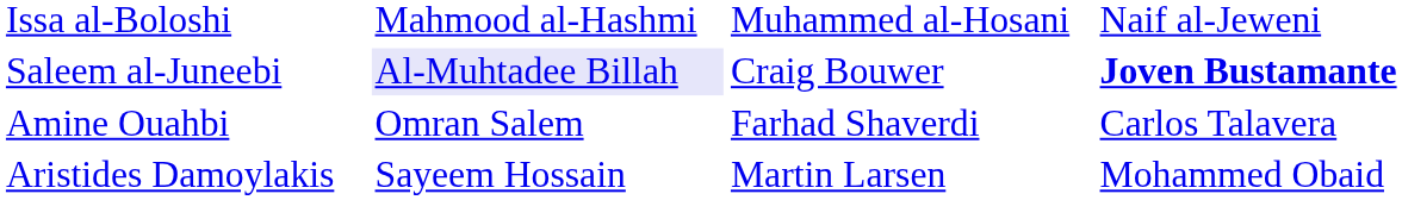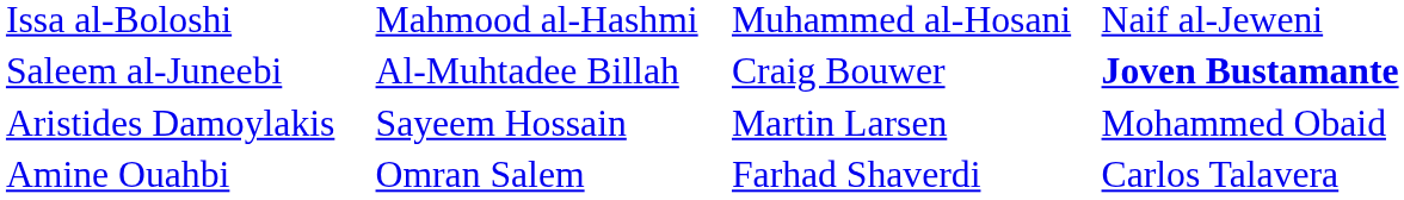 <table>
 <tr>
 <td style="width:14em"> <a href='#'>Issa al-Boloshi</a></td>
 <td style="width:14em"> <a href='#'>Mahmood al-Hashmi</a></td>
 <td style="width:14em"> <a href='#'>Muhammed al-Hosani</a></td>
 <td style="width:14em"> <a href='#'>Naif al-Jeweni</a></td>
 </tr>
 <tr>
 <td> <a href='#'>Saleem al-Juneebi</a></td>
-<td style="background: lavender;"> <a href='#'>Al-Muhtadee Billah</a></td>
+<td> <a href='#'>Al-Muhtadee Billah</a></td>
 <td> <a href='#'>Craig Bouwer</a></td>
 <td><strong> <a href='#'>Joven Bustamante</a></strong></td>
+</tr>
+<tr>
+<td> <a href='#'>Aristides Damoylakis</a></td>
+<td> <a href='#'>Sayeem Hossain</a></td>
+<td> <a href='#'>Martin Larsen</a></td>
+<td> <a href='#'>Mohammed Obaid</a></td>
 </tr>
 <tr>
 <td> <a href='#'>Amine Ouahbi</a></td>
 <td> <a href='#'>Omran Salem</a></td>
 <td> <a href='#'>Farhad Shaverdi</a></td>
 <td> <a href='#'>Carlos Talavera</a></td>
 </tr>
-<tr>
-<td> <a href='#'>Aristides Damoylakis</a></td>
-<td> <a href='#'>Sayeem Hossain</a></td>
-<td> <a href='#'>Martin Larsen</a></td>
-<td> <a href='#'>Mohammed Obaid</a></td>
-</tr>
 </table>
